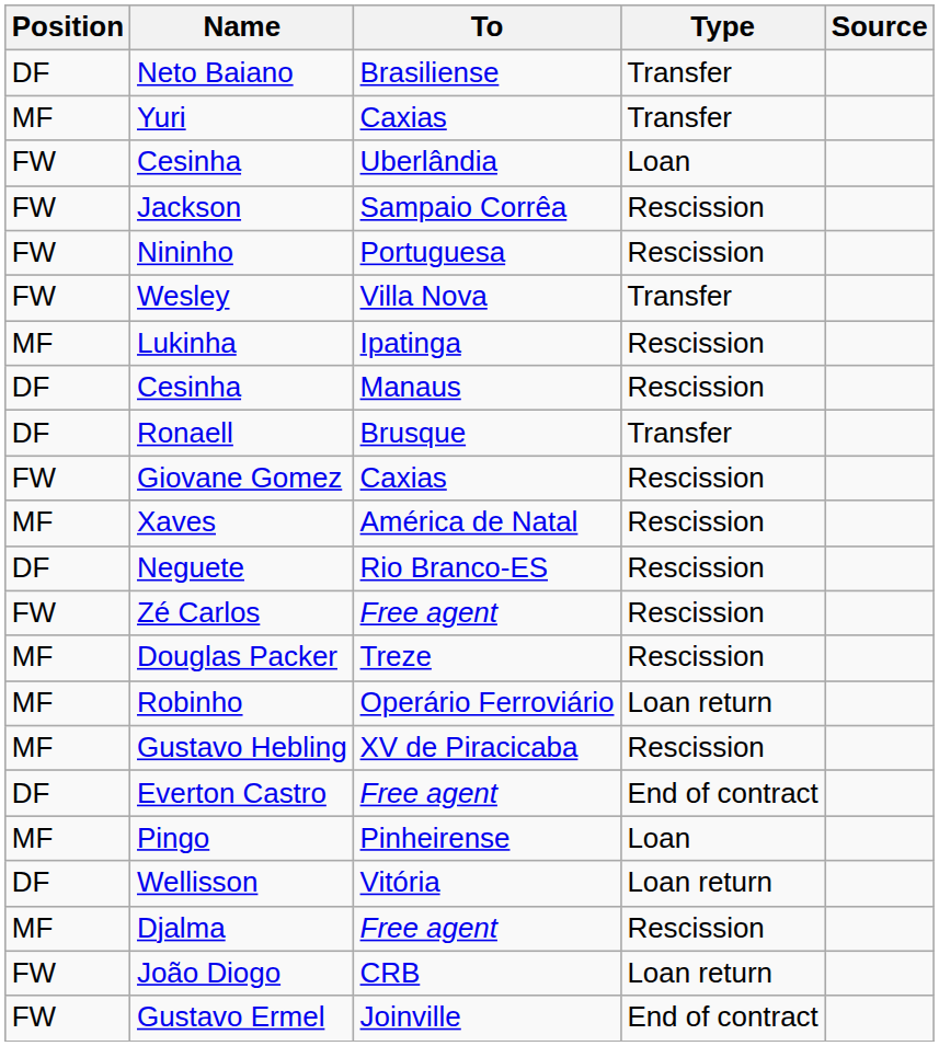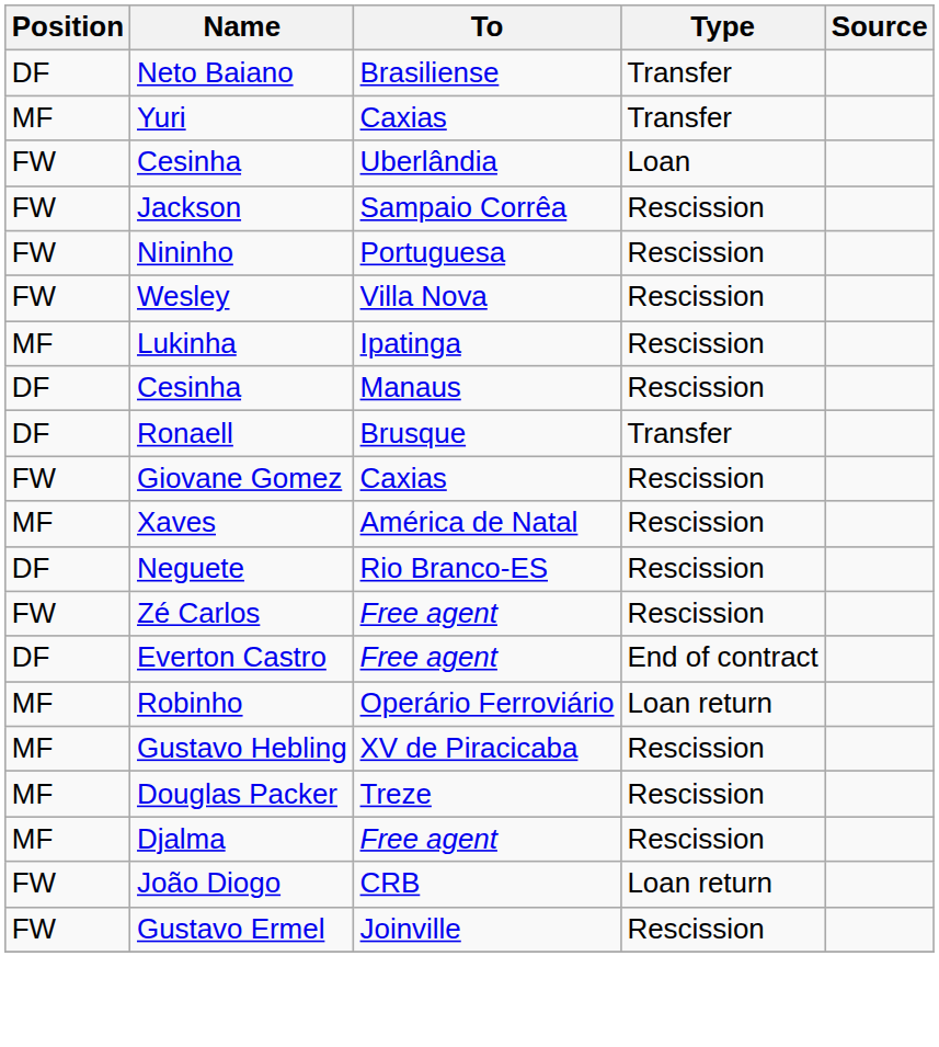 <table class="wikitable" style="text-align:"width:100px"; font-size:95%; width:35%;">
 <tr>
 <th style="background:#00000; color:black; text-align:center;">Position</th>
 <th style="background:#00000; color:black; text-align:center;">Name</th>
 <th style="background:#00000; color:black; text-align:center;">To</th>
 <th style="background:#00000; color:black; text-align:center;">Type</th>
 <th style="background:#00000; color:black; text-align:center;">Source</th>
 </tr>
 <tr>
 <td>DF</td>
 <td><a href='#'>Neto Baiano</a> </td>
 <td> <a href='#'>Brasiliense</a></td>
 <td>Transfer</td>
 <td></td>
 </tr>
 <tr>
 <td>MF</td>
 <td><a href='#'>Yuri</a> </td>
 <td> <a href='#'>Caxias</a></td>
 <td>Transfer</td>
 <td></td>
 </tr>
 <tr>
 <td>FW</td>
 <td><a href='#'>Cesinha</a></td>
 <td> <a href='#'>Uberlândia</a></td>
 <td>Loan</td>
 <td></td>
 </tr>
 <tr>
 <td>FW</td>
 <td><a href='#'>Jackson</a> </td>
 <td> <a href='#'>Sampaio Corrêa</a></td>
 <td>Rescission</td>
 <td></td>
 </tr>
 <tr>
 <td>FW</td>
 <td><a href='#'>Nininho</a> </td>
 <td> <a href='#'>Portuguesa</a></td>
 <td>Rescission</td>
 <td></td>
 </tr>
 <tr>
 <td>FW</td>
 <td><a href='#'>Wesley</a> </td>
 <td> <a href='#'>Villa Nova</a></td>
-<td>Transfer</td>
+<td>Rescission</td>
 <td></td>
 </tr>
 <tr>
 <td>MF</td>
 <td><a href='#'>Lukinha</a> </td>
 <td> <a href='#'>Ipatinga</a></td>
 <td>Rescission</td>
 <td></td>
 </tr>
 <tr>
 <td>DF</td>
 <td><a href='#'>Cesinha</a> </td>
 <td> <a href='#'>Manaus</a></td>
 <td>Rescission</td>
 <td></td>
 </tr>
 <tr>
 <td>DF</td>
 <td><a href='#'>Ronaell</a> </td>
 <td> <a href='#'>Brusque</a></td>
 <td>Transfer</td>
 <td></td>
 </tr>
 <tr>
 <td>FW</td>
 <td><a href='#'>Giovane Gomez</a> </td>
 <td> <a href='#'>Caxias</a></td>
 <td>Rescission</td>
 <td></td>
 </tr>
 <tr>
 <td>MF</td>
 <td><a href='#'>Xaves</a> </td>
 <td> <a href='#'>América de Natal</a></td>
 <td>Rescission</td>
 <td></td>
 </tr>
 <tr>
 <td>DF</td>
 <td><a href='#'>Neguete</a> </td>
 <td> <a href='#'>Rio Branco-ES</a></td>
 <td>Rescission</td>
 <td></td>
 </tr>
 <tr>
 <td>FW</td>
 <td><a href='#'>Zé Carlos</a></td>
 <td><em><a href='#'>Free agent</a></em></td>
 <td>Rescission</td>
 <td></td>
 </tr>
 <tr>
-<td>MF</td>
-<td><a href='#'>Douglas Packer</a> </td>
-<td> <a href='#'>Treze</a></td>
-<td>Rescission</td>
+<td>DF</td>
+<td><a href='#'>Everton Castro</a></td>
+<td><em><a href='#'>Free agent</a></em></td>
+<td>End of contract</td>
 <td></td>
 </tr>
 <tr>
 <td>MF</td>
 <td><a href='#'>Robinho</a></td>
 <td> <a href='#'>Operário Ferroviário</a></td>
 <td>Loan return</td>
 <td></td>
 </tr>
 <tr>
 <td>MF</td>
 <td><a href='#'>Gustavo Hebling</a> </td>
 <td> <a href='#'>XV de Piracicaba</a></td>
 <td>Rescission</td>
 <td></td>
 </tr>
 <tr>
-<td>DF</td>
-<td><a href='#'>Everton Castro</a></td>
-<td><em><a href='#'>Free agent</a></em></td>
-<td>End of contract</td>
-<td></td>
-</tr>
-<tr>
 <td>MF</td>
-<td><a href='#'>Pingo</a></td>
-<td> <a href='#'>Pinheirense</a></td>
-<td>Loan</td>
-<td></td>
-</tr>
-<tr>
-<td>DF</td>
-<td><a href='#'>Wellisson</a></td>
-<td> <a href='#'>Vitória</a></td>
-<td>Loan return</td>
+<td><a href='#'>Douglas Packer</a> </td>
+<td> <a href='#'>Treze</a></td>
+<td>Rescission</td>
 <td></td>
 </tr>
 <tr>
 <td>MF</td>
 <td><a href='#'>Djalma</a></td>
 <td><em><a href='#'>Free agent</a></em></td>
 <td>Rescission</td>
 <td></td>
 </tr>
 <tr>
 <td>FW</td>
 <td><a href='#'>João Diogo</a></td>
 <td> <a href='#'>CRB</a></td>
 <td>Loan return</td>
 <td></td>
 </tr>
 <tr>
 <td>FW</td>
 <td><a href='#'>Gustavo Ermel</a> </td>
 <td> <a href='#'>Joinville</a></td>
-<td>End of contract</td>
+<td>Rescission</td>
 <td></td>
 </tr>
 <tr>
 </tr>
 </table>
